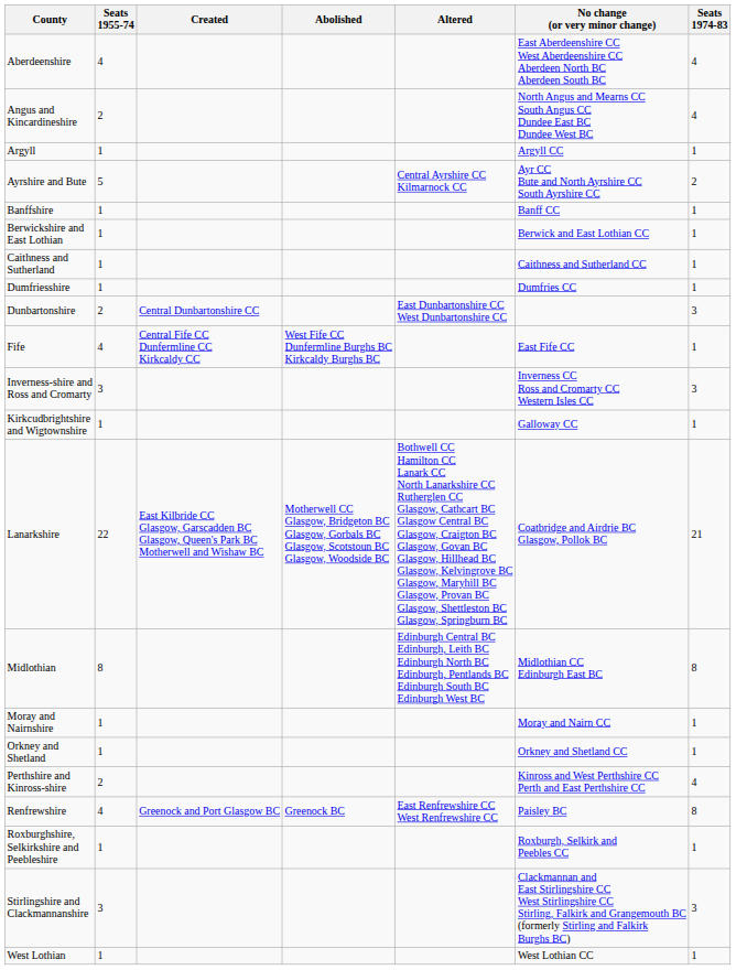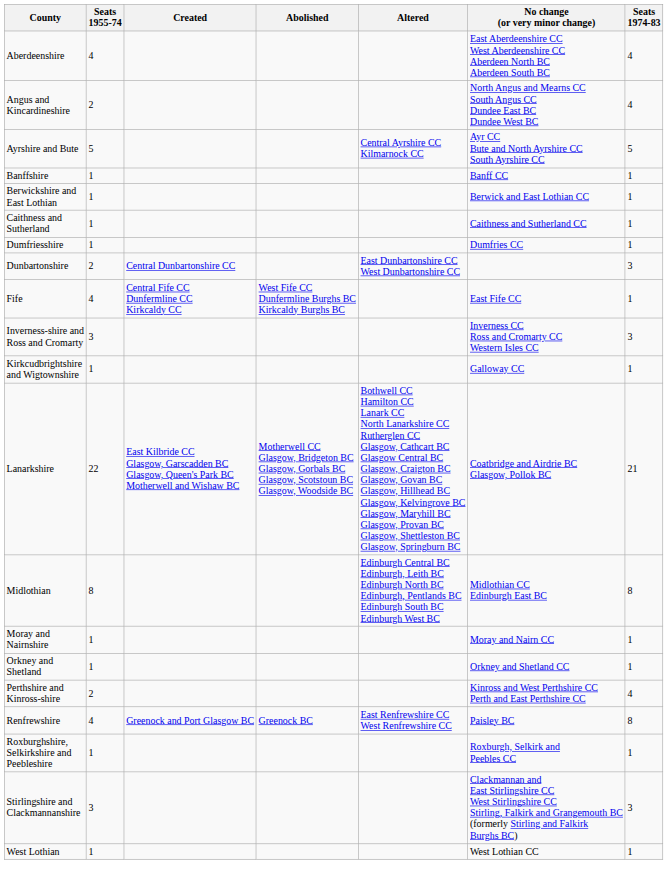 <table class="wikitable">
 <tr>
 <th>County</th>
 <th>Seats<br>1955-74</th>
 <th>Created</th>
 <th>Abolished</th>
 <th>Altered</th>
 <th>No change<br>(or very minor change)</th>
 <th>Seats<br>1974-83</th>
 </tr>
 <tr>
 <td>Aberdeenshire</td>
 <td>4</td>
 <td></td>
 <td></td>
 <td></td>
 <td><a href='#'>East Aberdeenshire CC</a><br><a href='#'>West Aberdeenshire CC</a><br><a href='#'>Aberdeen North BC</a><br><a href='#'>Aberdeen South BC</a></td>
 <td>4</td>
 </tr>
 <tr>
 <td>Angus and<br>Kincardineshire</td>
 <td>2</td>
 <td></td>
 <td></td>
 <td></td>
 <td><a href='#'>North Angus and Mearns CC</a><br><a href='#'>South Angus CC</a><br><a href='#'>Dundee East BC</a><br><a href='#'>Dundee West BC</a></td>
 <td>4</td>
 </tr>
 <tr>
-<td>Argyll</td>
-<td>1</td>
-<td></td>
-<td></td>
-<td></td>
-<td><a href='#'>Argyll CC</a></td>
-<td>1</td>
-</tr>
-<tr>
 <td>Ayrshire and Bute</td>
 <td>5</td>
 <td></td>
 <td></td>
 <td><a href='#'>Central Ayrshire CC</a><br><a href='#'>Kilmarnock CC</a></td>
 <td><a href='#'>Ayr CC</a><br><a href='#'>Bute and North Ayrshire CC</a><br><a href='#'>South Ayrshire CC</a></td>
-<td>2</td>
+<td>5</td>
 </tr>
 <tr>
 <td>Banffshire</td>
 <td>1</td>
 <td></td>
 <td></td>
 <td></td>
 <td><a href='#'>Banff CC</a></td>
 <td>1</td>
 </tr>
 <tr>
 <td>Berwickshire and<br>East Lothian</td>
 <td>1</td>
 <td></td>
 <td></td>
 <td></td>
 <td><a href='#'>Berwick and East Lothian CC</a></td>
 <td>1</td>
 </tr>
 <tr>
 <td>Caithness and<br>Sutherland</td>
 <td>1</td>
 <td></td>
 <td></td>
 <td></td>
 <td><a href='#'>Caithness and Sutherland CC</a></td>
 <td>1</td>
 </tr>
 <tr>
 <td>Dumfriesshire</td>
 <td>1</td>
 <td></td>
 <td></td>
 <td></td>
 <td><a href='#'>Dumfries CC</a></td>
 <td>1</td>
 </tr>
 <tr>
 <td>Dunbartonshire</td>
 <td>2</td>
 <td><a href='#'>Central Dunbartonshire CC</a></td>
 <td></td>
 <td><a href='#'>East Dunbartonshire CC</a><br><a href='#'>West Dunbartonshire CC</a></td>
 <td></td>
 <td>3</td>
 </tr>
 <tr>
 <td>Fife</td>
 <td>4</td>
 <td><a href='#'>Central Fife CC</a><br><a href='#'>Dunfermline CC</a><br><a href='#'>Kirkcaldy CC</a></td>
 <td><a href='#'>West Fife CC</a><br><a href='#'>Dunfermline Burghs BC</a><br><a href='#'>Kirkcaldy Burghs BC</a></td>
 <td></td>
 <td><a href='#'>East Fife CC</a></td>
 <td>1</td>
 </tr>
 <tr>
 <td>Inverness-shire and<br>Ross and Cromarty</td>
 <td>3</td>
 <td></td>
 <td></td>
 <td></td>
 <td><a href='#'>Inverness CC</a><br><a href='#'>Ross and Cromarty CC</a><br><a href='#'>Western Isles CC</a></td>
 <td>3</td>
 </tr>
 <tr>
 <td>Kirkcudbrightshire<br>and Wigtownshire</td>
 <td>1</td>
 <td></td>
 <td></td>
 <td></td>
 <td><a href='#'>Galloway CC</a></td>
 <td>1</td>
 </tr>
 <tr>
 <td>Lanarkshire</td>
 <td>22</td>
 <td><a href='#'>East Kilbride CC</a><br><a href='#'>Glasgow, Garscadden BC</a><br><a href='#'>Glasgow, Queen's Park BC</a><br><a href='#'>Motherwell and Wishaw BC</a></td>
 <td><a href='#'>Motherwell CC</a><br><a href='#'>Glasgow, Bridgeton BC</a><br><a href='#'>Glasgow, Gorbals BC</a><br><a href='#'>Glasgow, Scotstoun BC</a><br><a href='#'>Glasgow, Woodside BC</a></td>
 <td><a href='#'>Bothwell CC</a><br><a href='#'>Hamilton CC</a><br><a href='#'>Lanark CC</a><br><a href='#'>North Lanarkshire CC</a><br><a href='#'>Rutherglen CC</a><br><a href='#'>Glasgow, Cathcart BC</a><br><a href='#'>Glasgow Central BC</a><br><a href='#'>Glasgow, Craigton BC</a><br><a href='#'>Glasgow, Govan BC</a><br><a href='#'>Glasgow, Hillhead BC</a><br><a href='#'>Glasgow, Kelvingrove BC</a><br><a href='#'>Glasgow, Maryhill BC</a><br><a href='#'>Glasgow, Provan BC</a><br><a href='#'>Glasgow, Shettleston BC</a><br><a href='#'>Glasgow, Springburn BC</a></td>
 <td><a href='#'>Coatbridge and Airdrie BC</a><br><a href='#'>Glasgow, Pollok BC</a></td>
 <td>21</td>
 </tr>
 <tr>
 <td>Midlothian</td>
 <td>8</td>
 <td></td>
 <td></td>
 <td><a href='#'>Edinburgh Central BC</a><br><a href='#'>Edinburgh, Leith BC</a><br><a href='#'>Edinburgh North BC</a><br><a href='#'>Edinburgh, Pentlands BC</a><br><a href='#'>Edinburgh South BC</a><br><a href='#'>Edinburgh West BC</a></td>
 <td><a href='#'>Midlothian CC</a><br><a href='#'>Edinburgh East BC</a></td>
 <td>8</td>
 </tr>
 <tr>
 <td>Moray and<br>Nairnshire</td>
 <td>1</td>
 <td></td>
 <td></td>
 <td></td>
 <td><a href='#'>Moray and Nairn CC</a></td>
 <td>1</td>
 </tr>
 <tr>
 <td>Orkney and<br>Shetland</td>
 <td>1</td>
 <td></td>
 <td></td>
 <td></td>
 <td><a href='#'>Orkney and Shetland CC</a></td>
 <td>1</td>
 </tr>
 <tr>
 <td>Perthshire and<br>Kinross-shire</td>
 <td>2</td>
 <td></td>
 <td></td>
 <td></td>
 <td><a href='#'>Kinross and West Perthshire CC</a><br><a href='#'>Perth and East Perthshire CC</a></td>
 <td>4</td>
 </tr>
 <tr>
 <td>Renfrewshire</td>
 <td>4</td>
 <td><a href='#'>Greenock and Port Glasgow BC</a></td>
 <td><a href='#'>Greenock BC</a></td>
 <td><a href='#'>East Renfrewshire CC</a><br><a href='#'>West Renfrewshire CC</a></td>
 <td><a href='#'>Paisley BC</a></td>
 <td>8</td>
 </tr>
 <tr>
 <td>Roxburghshire,<br>Selkirkshire and<br>Peebleshire</td>
 <td>1</td>
 <td></td>
 <td></td>
 <td></td>
 <td><a href='#'>Roxburgh, Selkirk and</a><br><a href='#'>Peebles CC</a></td>
 <td>1</td>
 </tr>
 <tr>
 <td>Stirlingshire and<br>Clackmannanshire</td>
 <td>3</td>
 <td></td>
 <td></td>
 <td></td>
 <td><a href='#'>Clackmannan and</a><br><a href='#'>East Stirlingshire CC</a><br><a href='#'>West Stirlingshire CC</a><br><a href='#'>Stirling, Falkirk and Grangemouth BC</a><br>(formerly <a href='#'>Stirling and Falkirk</a><br><a href='#'>Burghs BC</a>)</td>
 <td>3</td>
 </tr>
 <tr>
 <td>West Lothian</td>
 <td>1</td>
 <td></td>
 <td></td>
 <td></td>
 <td>West Lothian CC</td>
 <td>1</td>
 </tr>
 </table>
